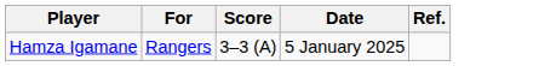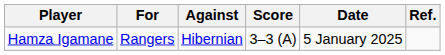 <table class="wikitable" style="text-align:center">
 <tr>
 <th>Player</th>
 <th>For</th>
+<th>Against</th>
 <th>Score</th>
 <th>Date</th>
 <th>Ref.</th>
 </tr>
 <tr>
 <td align="left"> <a href='#'>Hamza Igamane</a></td>
 <td><a href='#'>Rangers</a></td>
+<td><a href='#'>Hibernian</a></td>
 <td>3–3 (A)</td>
 <td>5 January 2025</td>
 <td></td>
 </tr>
 </table>
